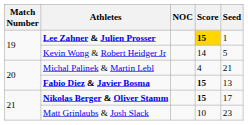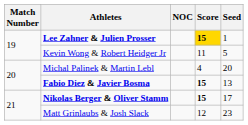 <table class="wikitable" style="font-size:95%;">
 <tr>
 <th>Match <br>Number</th>
 <th align="center">Athletes</th>
 <th>NOC</th>
 <th>Score</th>
 <th>Seed</th>
 </tr>
 <tr>
 <td Rowspan=2>19</td>
 <td><strong><a href='#'>Lee Zahner</a> & <a href='#'>Julien Prosser</a></strong></td>
 <td></td>
 <td style="background: gold;"><strong>15</strong></td>
 <td>1</td>
 </tr>
 <tr>
 <td><a href='#'>Kevin Wong</a> & <a href='#'>Robert Heidger Jr</a></td>
 <td></td>
-<td>14</td>
+<td>11</td>
 <td>5</td>
 </tr>
 <tr>
 <td Rowspan=2>20</td>
 <td><a href='#'>Michal Palinek</a> & <a href='#'>Martin Lebl</a></td>
 <td></td>
 <td>4</td>
-<td>21</td>
+<td>20</td>
 </tr>
 <tr>
 <td><strong><a href='#'>Fabio Diez</a> & <a href='#'>Javier Bosma</a></strong></td>
 <td></td>
 <td><strong>15</strong></td>
 <td>13</td>
 </tr>
 <tr>
 <td Rowspan=2>21</td>
 <td><strong><a href='#'>Nikolas Berger</a> & <a href='#'>Oliver Stamm</a></strong></td>
 <td></td>
 <td><strong>15</strong></td>
 <td>17</td>
 </tr>
 <tr>
 <td><a href='#'>Matt Grinlaubs</a> & <a href='#'>Josh Slack</a></td>
 <td></td>
-<td>10</td>
+<td>12</td>
 <td>23</td>
 </tr>
 </table>
